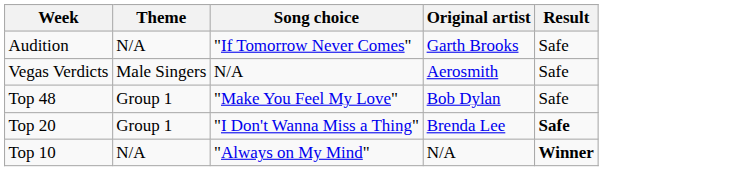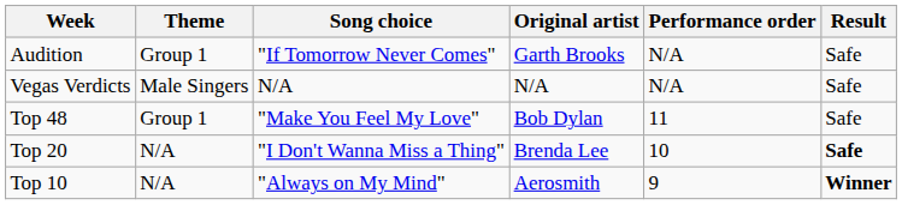 <table class="wikitable">
 <tr>
 <th>Week</th>
 <th>Theme</th>
 <th>Song choice</th>
 <th>Original artist</th>
+<th>Performance order</th>
 <th>Result</th>
 </tr>
 <tr>
 <td>Audition</td>
-<td>N/A</td>
+<td>Group 1</td>
 <td>"<a href='#'>If Tomorrow Never Comes</a>"</td>
 <td><a href='#'>Garth Brooks</a></td>
+<td>N/A</td>
 <td>Safe</td>
 </tr>
 <tr>
 <td>Vegas Verdicts</td>
 <td>Male Singers</td>
 <td>N/A</td>
-<td><a href='#'>Aerosmith</a></td>
+<td>N/A</td>
+<td>N/A</td>
 <td>Safe</td>
 </tr>
 <tr>
 <td>Top 48</td>
 <td>Group 1</td>
 <td>"<a href='#'>Make You Feel My Love</a>"</td>
 <td><a href='#'>Bob Dylan</a></td>
+<td>11</td>
 <td>Safe</td>
 </tr>
 <tr>
 <td>Top 20</td>
-<td>Group 1</td>
+<td>N/A</td>
 <td>"<a href='#'>I Don't Wanna Miss a Thing</a>"</td>
 <td><a href='#'>Brenda Lee</a></td>
+<td>10</td>
 <td><strong>Safe</strong></td>
 </tr>
 <tr>
 <td>Top 10</td>
 <td>N/A</td>
 <td>"<a href='#'>Always on My Mind</a>"</td>
-<td>N/A</td>
+<td><a href='#'>Aerosmith</a></td>
+<td>9</td>
 <td><strong>Winner</strong></td>
 </tr>
 </table>
